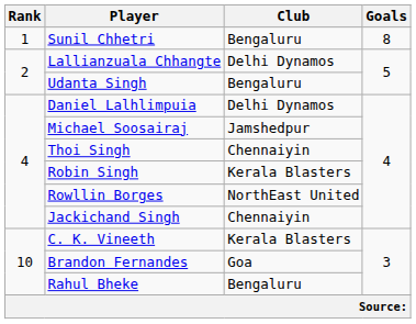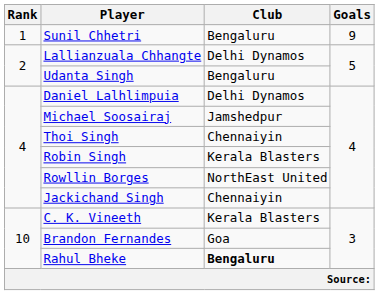 <table class="wikitable" style="text-align:center">
 <tr>
 <th>Rank</th>
 <th>Player</th>
 <th>Club</th>
 <th>Goals</th>
 </tr>
 <tr>
 <td>1</td>
 <td align="left"><a href='#'>Sunil Chhetri</a></td>
 <td align="left">Bengaluru</td>
-<td>8</td>
+<td>9</td>
 </tr>
 <tr>
 <td rowspan="2">2</td>
 <td align="left"><a href='#'>Lallianzuala Chhangte</a></td>
 <td align="left">Delhi Dynamos</td>
 <td rowspan="2">5</td>
 </tr>
 <tr>
 <td align="left"><a href='#'>Udanta Singh</a></td>
 <td align="left">Bengaluru</td>
 </tr>
 <tr>
 <td rowspan="6">4</td>
 <td align="left"><a href='#'>Daniel Lalhlimpuia</a></td>
 <td align="left">Delhi Dynamos</td>
 <td rowspan="6">4</td>
 </tr>
 <tr>
 <td align="left"><a href='#'>Michael Soosairaj</a></td>
 <td align="left">Jamshedpur</td>
 </tr>
 <tr>
 <td align="left"><a href='#'>Thoi Singh</a></td>
 <td align="left">Chennaiyin</td>
 </tr>
 <tr>
 <td align="left"><a href='#'>Robin Singh</a></td>
 <td align="left">Kerala Blasters</td>
 </tr>
 <tr>
 <td align="left"><a href='#'>Rowllin Borges</a></td>
 <td align="left">NorthEast United</td>
 </tr>
 <tr>
 <td align="left"><a href='#'>Jackichand Singh</a></td>
 <td align="left">Chennaiyin</td>
 </tr>
 <tr>
 <td rowspan="3">10</td>
 <td align="left"><a href='#'>C. K. Vineeth</a></td>
 <td align="left">Kerala Blasters</td>
 <td rowspan="3">3</td>
 </tr>
 <tr>
 <td align="left"><a href='#'>Brandon Fernandes</a></td>
 <td align="left">Goa</td>
 </tr>
 <tr>
 <td align="left"><a href='#'>Rahul Bheke</a></td>
-<td align="left">Bengaluru</td>
+<td align="left"><strong>Bengaluru</strong></td>
 </tr>
 <tr>
 <th colspan="5" style="text-align:right;"><small>Source:</small></th>
 </tr>
 </table>
